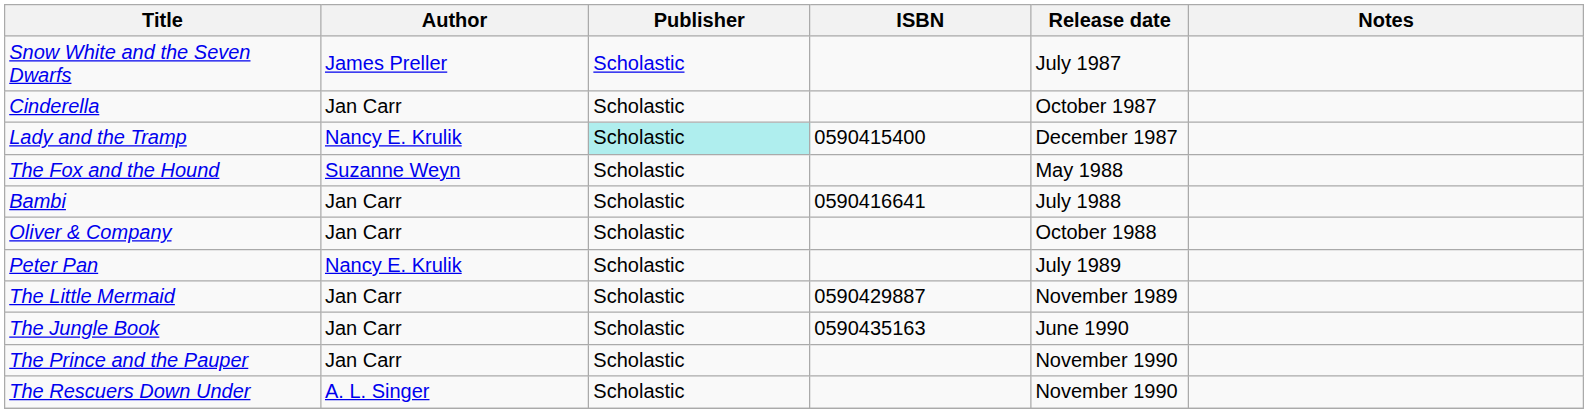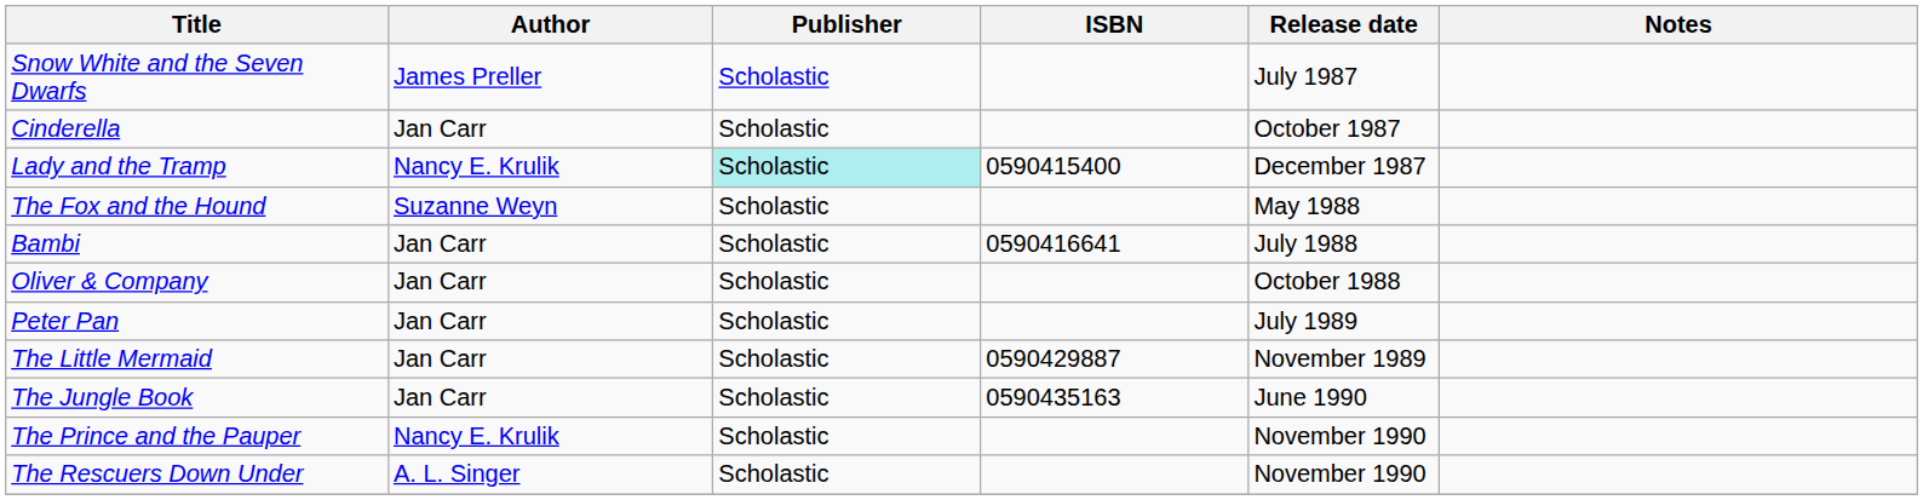 <table class="wikitable" width=100%>
 <tr>
 <th width=20%>Title</th>
 <th width=17%>Author</th>
 <th width=14%>Publisher</th>
 <th width=14%>ISBN</th>
 <th width=10%>Release date</th>
 <th width=25%>Notes</th>
 </tr>
 <tr>
 <td><em><a href='#'>Snow White and the Seven Dwarfs</a></em></td>
 <td><a href='#'>James Preller</a></td>
 <td><a href='#'>Scholastic</a></td>
 <td></td>
 <td>July 1987</td>
 <td></td>
 </tr>
 <tr>
 <td><em><a href='#'>Cinderella</a></em></td>
 <td>Jan Carr</td>
 <td>Scholastic</td>
 <td></td>
 <td>October 1987</td>
 <td></td>
 </tr>
 <tr>
 <td><em><a href='#'>Lady and the Tramp</a></em></td>
 <td><a href='#'>Nancy E. Krulik</a></td>
 <td style="background: paleturquoise;">Scholastic</td>
 <td>0590415400</td>
 <td>December 1987</td>
 <td></td>
 </tr>
 <tr>
 <td><em><a href='#'>The Fox and the Hound</a></em></td>
 <td><a href='#'>Suzanne Weyn</a></td>
 <td>Scholastic</td>
 <td></td>
 <td>May 1988</td>
 <td></td>
 </tr>
 <tr>
 <td><em><a href='#'>Bambi</a></em></td>
 <td>Jan Carr</td>
 <td>Scholastic</td>
 <td>0590416641</td>
 <td>July 1988</td>
 <td></td>
 </tr>
 <tr>
 <td><em><a href='#'>Oliver & Company</a></em></td>
 <td>Jan Carr</td>
 <td>Scholastic</td>
 <td></td>
 <td>October 1988</td>
 <td></td>
 </tr>
 <tr>
 <td><em><a href='#'>Peter Pan</a></em></td>
-<td><a href='#'>Nancy E. Krulik</a></td>
+<td>Jan Carr</td>
 <td>Scholastic</td>
 <td></td>
 <td>July 1989</td>
 <td></td>
 </tr>
 <tr>
 <td><em><a href='#'>The Little Mermaid</a></em></td>
 <td>Jan Carr</td>
 <td>Scholastic</td>
 <td>0590429887</td>
 <td>November 1989</td>
 <td></td>
 </tr>
 <tr>
 <td><em><a href='#'>The Jungle Book</a></em></td>
 <td>Jan Carr</td>
 <td>Scholastic</td>
 <td>0590435163</td>
 <td>June 1990</td>
 <td></td>
 </tr>
 <tr>
 <td><em><a href='#'>The Prince and the Pauper</a></em></td>
-<td>Jan Carr</td>
+<td><a href='#'>Nancy E. Krulik</a></td>
 <td>Scholastic</td>
 <td></td>
 <td>November 1990</td>
 <td></td>
 </tr>
 <tr>
 <td><em><a href='#'>The Rescuers Down Under</a></em></td>
 <td><a href='#'>A. L. Singer</a></td>
 <td>Scholastic</td>
 <td></td>
 <td>November 1990</td>
 <td></td>
 </tr>
 <tr>
 </tr>
 </table>
